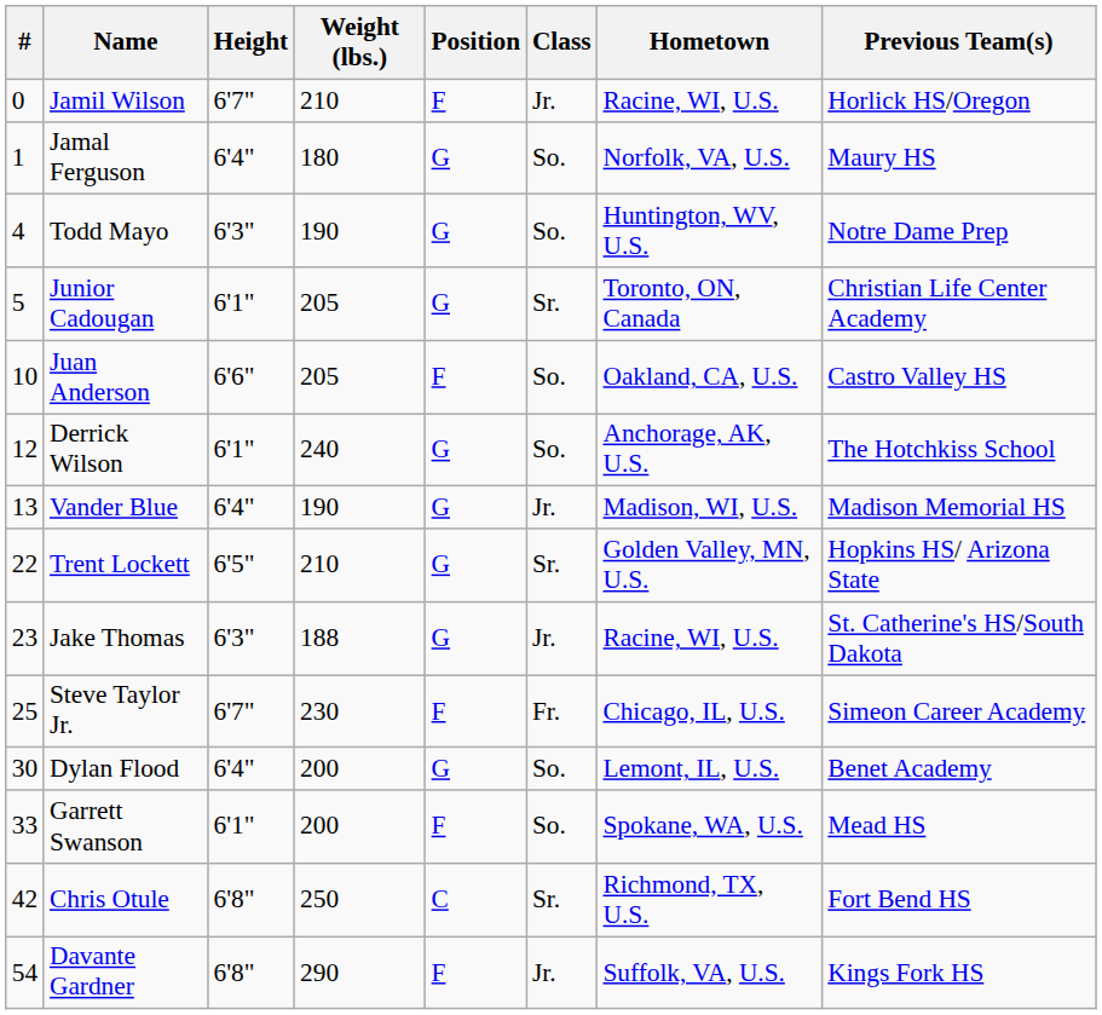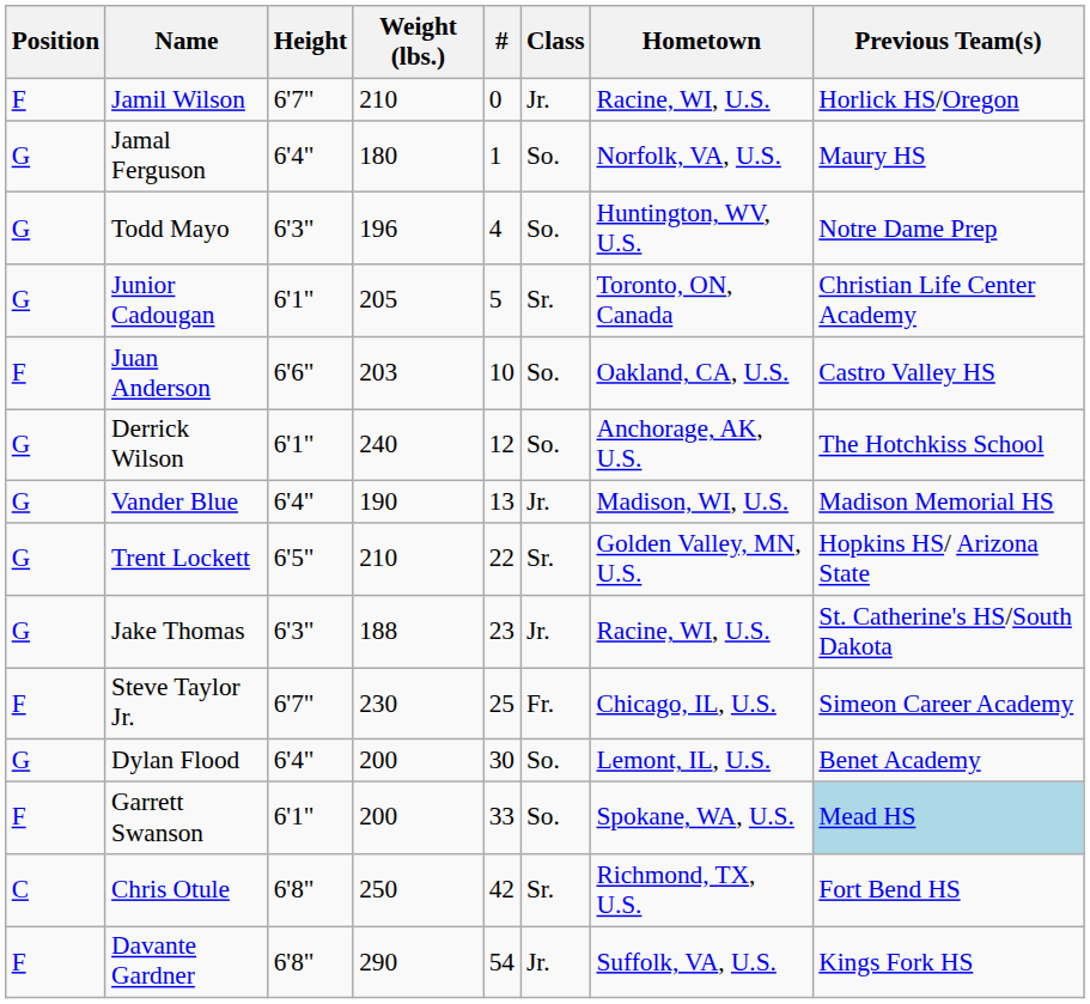 <table class="wikitable" style="font-size: 90%">
 <tr>
-<th>#</th>
+<th>Position</th>
 <th>Name</th>
 <th>Height</th>
 <th>Weight (lbs.)</th>
-<th>Position</th>
+<th>#</th>
 <th>Class</th>
 <th>Hometown</th>
 <th>Previous Team(s)</th>
 </tr>
 <tr>
-<td>0</td>
+<td><a href='#'>F</a></td>
 <td><a href='#'>Jamil Wilson</a></td>
 <td>6'7"</td>
 <td>210</td>
-<td><a href='#'>F</a></td>
+<td>0</td>
 <td>Jr.</td>
 <td><a href='#'>Racine, WI</a>, <a href='#'>U.S.</a></td>
 <td><a href='#'>Horlick HS</a>/<a href='#'>Oregon</a></td>
 </tr>
 <tr>
-<td>1</td>
+<td><a href='#'>G</a></td>
 <td>Jamal Ferguson</td>
 <td>6'4"</td>
 <td>180</td>
-<td><a href='#'>G</a></td>
+<td>1</td>
 <td>So.</td>
 <td><a href='#'>Norfolk, VA</a>, <a href='#'>U.S.</a></td>
 <td><a href='#'>Maury HS</a></td>
 </tr>
 <tr>
-<td>4</td>
+<td><a href='#'>G</a></td>
 <td>Todd Mayo</td>
 <td>6'3"</td>
-<td>190</td>
-<td><a href='#'>G</a></td>
+<td>196</td>
+<td>4</td>
 <td>So.</td>
 <td><a href='#'>Huntington, WV</a>, <a href='#'>U.S.</a></td>
 <td><a href='#'>Notre Dame Prep</a></td>
 </tr>
 <tr>
-<td>5</td>
+<td><a href='#'>G</a></td>
 <td><a href='#'>Junior Cadougan</a></td>
 <td>6'1"</td>
 <td>205</td>
-<td><a href='#'>G</a></td>
+<td>5</td>
 <td>Sr.</td>
 <td><a href='#'>Toronto, ON</a>, <a href='#'>Canada</a></td>
 <td><a href='#'>Christian Life Center Academy</a></td>
 </tr>
 <tr>
-<td>10</td>
+<td><a href='#'>F</a></td>
 <td><a href='#'>Juan Anderson</a></td>
 <td>6'6"</td>
-<td>205</td>
-<td><a href='#'>F</a></td>
+<td>203</td>
+<td>10</td>
 <td>So.</td>
 <td><a href='#'>Oakland, CA</a>, <a href='#'>U.S.</a></td>
 <td><a href='#'>Castro Valley HS</a></td>
 </tr>
 <tr>
-<td>12</td>
+<td><a href='#'>G</a></td>
 <td>Derrick Wilson</td>
 <td>6'1"</td>
 <td>240</td>
-<td><a href='#'>G</a></td>
+<td>12</td>
 <td>So.</td>
 <td><a href='#'>Anchorage, AK</a>, <a href='#'>U.S.</a></td>
 <td><a href='#'>The Hotchkiss School</a></td>
 </tr>
 <tr>
-<td>13</td>
+<td><a href='#'>G</a></td>
 <td><a href='#'>Vander Blue</a></td>
 <td>6'4"</td>
 <td>190</td>
-<td><a href='#'>G</a></td>
+<td>13</td>
 <td>Jr.</td>
 <td><a href='#'>Madison, WI</a>, <a href='#'>U.S.</a></td>
 <td><a href='#'>Madison Memorial HS</a></td>
 </tr>
 <tr>
-<td>22</td>
+<td><a href='#'>G</a></td>
 <td><a href='#'>Trent Lockett</a></td>
 <td>6'5"</td>
 <td>210</td>
-<td><a href='#'>G</a></td>
+<td>22</td>
 <td>Sr.</td>
 <td><a href='#'>Golden Valley, MN</a>, <a href='#'>U.S.</a></td>
 <td><a href='#'>Hopkins HS</a>/ <a href='#'>Arizona State</a></td>
 </tr>
 <tr>
-<td>23</td>
+<td><a href='#'>G</a></td>
 <td>Jake Thomas</td>
 <td>6'3"</td>
 <td>188</td>
-<td><a href='#'>G</a></td>
+<td>23</td>
 <td>Jr.</td>
 <td><a href='#'>Racine, WI</a>, <a href='#'>U.S.</a></td>
 <td><a href='#'>St. Catherine's HS</a>/<a href='#'>South Dakota</a></td>
 </tr>
 <tr>
-<td>25</td>
+<td><a href='#'>F</a></td>
 <td>Steve Taylor Jr.</td>
 <td>6'7"</td>
 <td>230</td>
-<td><a href='#'>F</a></td>
+<td>25</td>
 <td>Fr.</td>
 <td><a href='#'>Chicago, IL</a>, <a href='#'>U.S.</a></td>
 <td><a href='#'>Simeon Career Academy</a></td>
 </tr>
 <tr>
-<td>30</td>
+<td><a href='#'>G</a></td>
 <td>Dylan Flood</td>
 <td>6'4"</td>
 <td>200</td>
-<td><a href='#'>G</a></td>
+<td>30</td>
 <td>So.</td>
 <td><a href='#'>Lemont, IL</a>, <a href='#'>U.S.</a></td>
 <td><a href='#'>Benet Academy</a></td>
 </tr>
 <tr>
-<td>33</td>
+<td><a href='#'>F</a></td>
 <td>Garrett Swanson</td>
 <td>6'1"</td>
 <td>200</td>
-<td><a href='#'>F</a></td>
+<td>33</td>
 <td>So.</td>
 <td><a href='#'>Spokane, WA</a>, <a href='#'>U.S.</a></td>
-<td><a href='#'>Mead HS</a></td>
+<td style="background: lightblue;"><a href='#'>Mead HS</a></td>
 </tr>
 <tr>
-<td>42</td>
+<td><a href='#'>C</a></td>
 <td><a href='#'>Chris Otule</a></td>
 <td>6'8"</td>
 <td>250</td>
-<td><a href='#'>C</a></td>
+<td>42</td>
 <td>Sr.</td>
 <td><a href='#'>Richmond, TX</a>, <a href='#'>U.S.</a></td>
 <td><a href='#'>Fort Bend HS</a></td>
 </tr>
 <tr>
-<td>54</td>
+<td><a href='#'>F</a></td>
 <td><a href='#'>Davante Gardner</a></td>
 <td>6'8"</td>
 <td>290</td>
-<td><a href='#'>F</a></td>
+<td>54</td>
 <td>Jr.</td>
 <td><a href='#'>Suffolk, VA</a>, <a href='#'>U.S.</a></td>
 <td><a href='#'>Kings Fork HS</a></td>
 </tr>
 </table>
